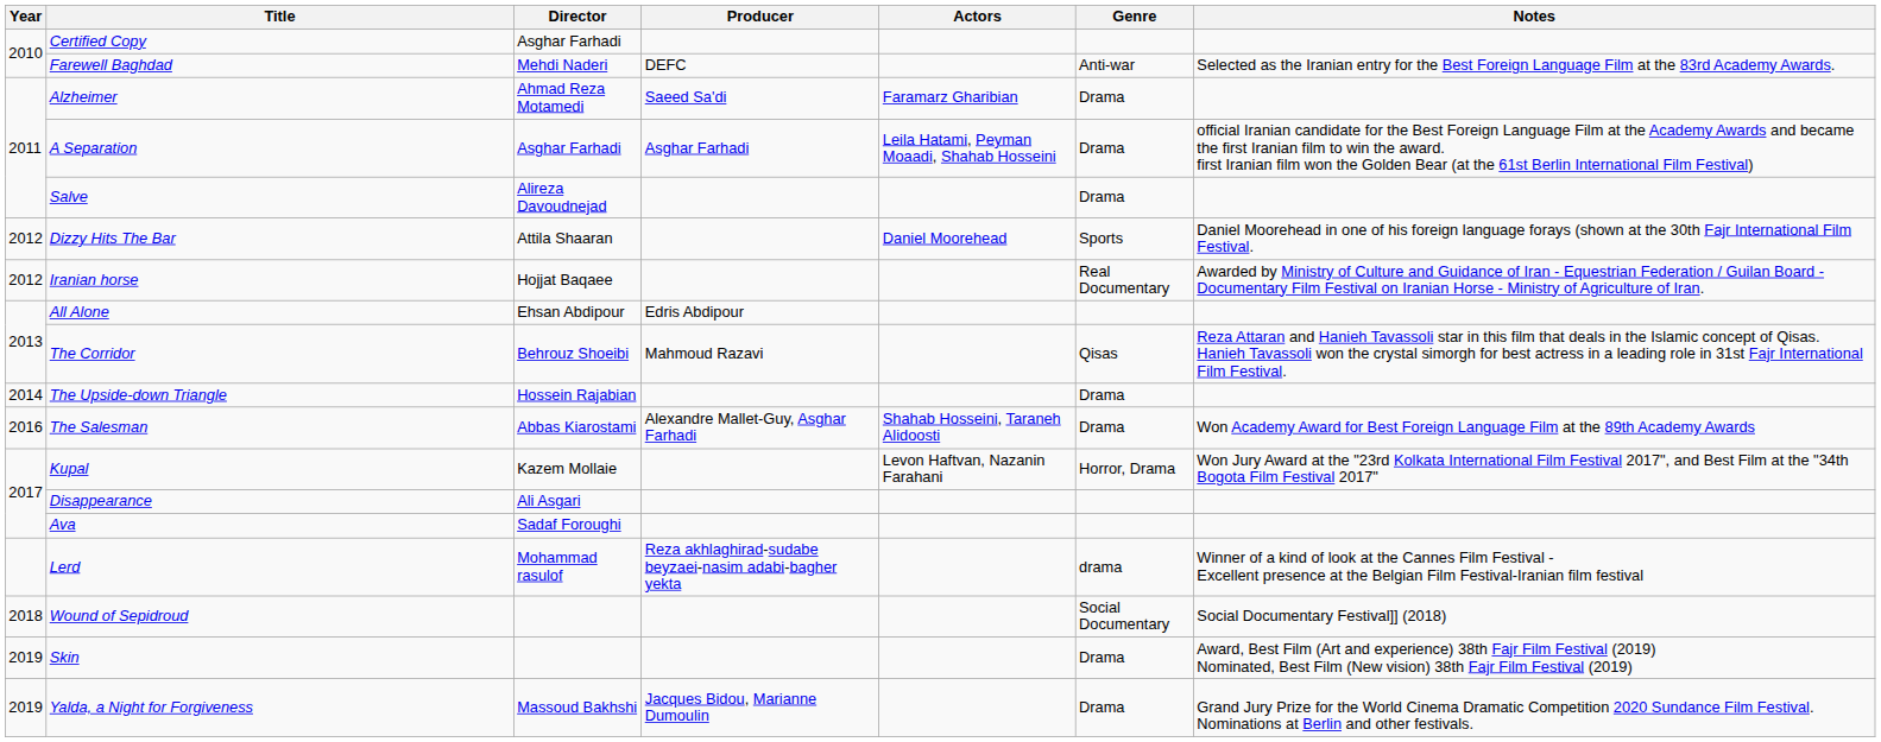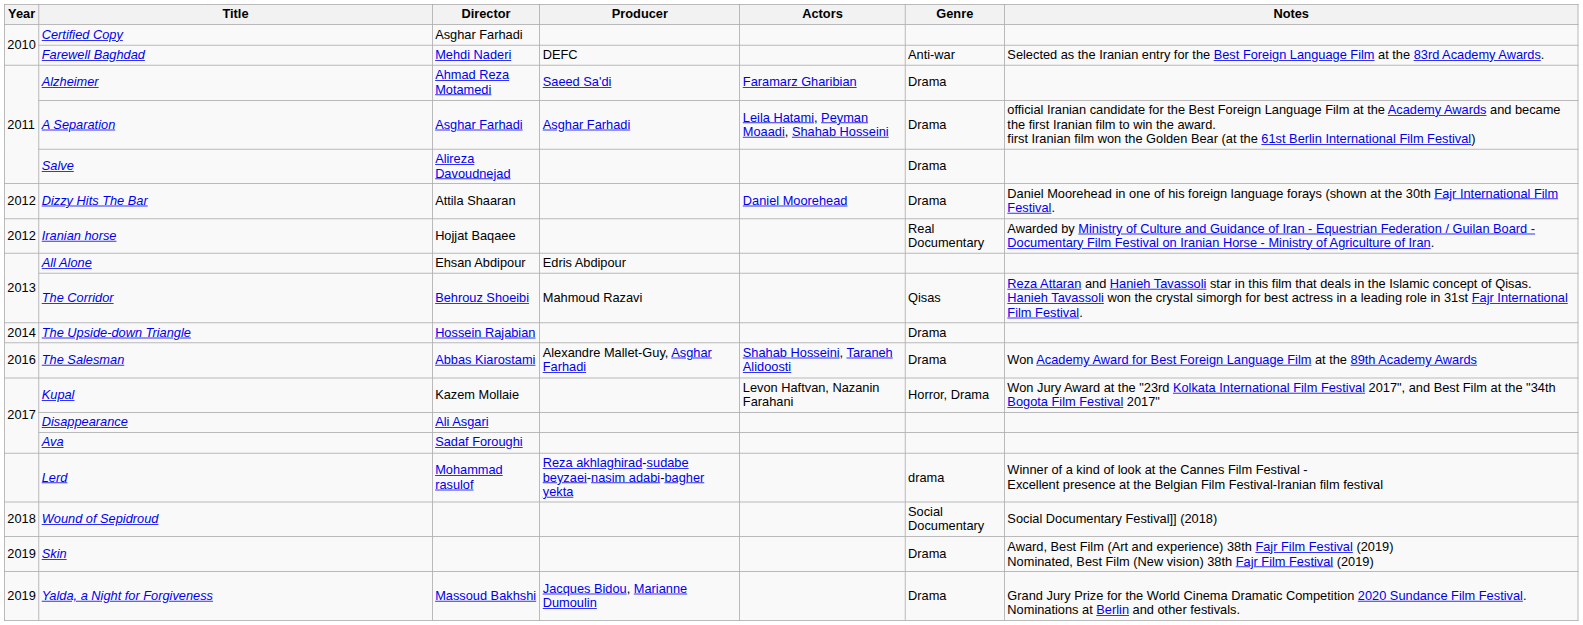 <table class="wikitable sortable">
 <tr>
 <th>Year</th>
 <th style="width: 25%;">Title</th>
 <th>Director</th>
 <th>Producer</th>
 <th>Actors</th>
 <th>Genre</th>
 <th>Notes</th>
 </tr>
 <tr>
 <td rowspan=2>2010</td>
 <td><em><a href='#'>Certified Copy</a></em></td>
 <td>Asghar Farhadi</td>
 <td></td>
 <td></td>
 <td></td>
 <td></td>
 </tr>
 <tr>
 <td><em><a href='#'>Farewell Baghdad</a></em></td>
 <td><a href='#'>Mehdi Naderi</a></td>
 <td>DEFC</td>
 <td></td>
 <td>Anti-war</td>
 <td>Selected as the Iranian entry for the <a href='#'>Best Foreign Language Film</a> at the <a href='#'>83rd Academy Awards</a>.</td>
 </tr>
 <tr>
 <td rowspan=3>2011</td>
 <td><em><a href='#'>Alzheimer</a></em></td>
 <td><a href='#'>Ahmad Reza Motamedi</a></td>
 <td><a href='#'>Saeed Sa'di</a></td>
 <td><a href='#'>Faramarz Gharibian</a></td>
 <td>Drama</td>
 <td></td>
 </tr>
 <tr>
 <td><em><a href='#'>A Separation</a></em></td>
 <td><a href='#'>Asghar Farhadi</a></td>
 <td><a href='#'>Asghar Farhadi</a></td>
 <td><a href='#'>Leila Hatami</a>, <a href='#'>Peyman Moaadi</a>, <a href='#'>Shahab Hosseini</a></td>
 <td>Drama</td>
 <td>official Iranian candidate for the Best Foreign Language Film at the <a href='#'>Academy Awards</a> and became the first Iranian film to win the award.<br>first Iranian film won the Golden Bear (at the <a href='#'>61st Berlin International Film Festival</a>)</td>
 </tr>
 <tr>
 <td><em><a href='#'>Salve</a></em></td>
 <td><a href='#'>Alireza Davoudnejad</a></td>
 <td></td>
 <td></td>
 <td>Drama</td>
 <td></td>
 </tr>
 <tr>
 <td>2012</td>
 <td><em><a href='#'>Dizzy Hits The Bar</a></em></td>
 <td>Attila Shaaran</td>
 <td></td>
 <td><a href='#'>Daniel Moorehead</a></td>
-<td>Sports</td>
+<td>Drama</td>
 <td>Daniel Moorehead in one of his foreign language forays  (shown at the 30th <a href='#'>Fajr International Film Festival</a>.</td>
 </tr>
 <tr>
 <td>2012</td>
 <td><em><a href='#'>Iranian horse </a></em></td>
 <td>Hojjat Baqaee</td>
 <td></td>
 <td></td>
 <td>Real Documentary</td>
 <td>Awarded by <a href='#'>Ministry of Culture and Guidance of Iran - Equestrian Federation / Guilan Board - Documentary Film Festival on Iranian Horse - Ministry of Agriculture of Iran</a>.</td>
 </tr>
 <tr>
 <td rowspan=2>2013</td>
 <td><em><a href='#'>All Alone</a></em></td>
 <td>Ehsan Abdipour</td>
 <td>Edris Abdipour</td>
 <td></td>
 <td></td>
 <td></td>
 </tr>
 <tr>
 <td><em><a href='#'>The Corridor</a></em></td>
 <td><a href='#'>Behrouz Shoeibi</a></td>
 <td>Mahmoud Razavi</td>
 <td></td>
 <td>Qisas</td>
 <td><a href='#'>Reza Attaran</a> and <a href='#'>Hanieh Tavassoli</a> star in this film that deals in the Islamic concept of Qisas. <a href='#'>Hanieh Tavassoli</a> won the crystal simorgh for best actress in a leading role in 31st <a href='#'>Fajr International Film Festival</a>.</td>
 </tr>
 <tr>
 <td>2014</td>
 <td><em><a href='#'>The Upside-down Triangle</a></em></td>
 <td><a href='#'>Hossein Rajabian</a></td>
 <td></td>
 <td></td>
 <td>Drama</td>
 <td></td>
 </tr>
 <tr>
 <td>2016</td>
 <td><em><a href='#'>The Salesman</a></em></td>
 <td><a href='#'>Abbas Kiarostami</a></td>
 <td>Alexandre Mallet-Guy, <a href='#'>Asghar Farhadi</a></td>
 <td><a href='#'>Shahab Hosseini</a>, <a href='#'>Taraneh Alidoosti</a></td>
 <td>Drama</td>
 <td>Won <a href='#'>Academy Award for Best Foreign Language Film</a> at the <a href='#'>89th Academy Awards</a></td>
 </tr>
 <tr>
 <td rowspan=3>2017</td>
 <td><em><a href='#'>Kupal</a></em></td>
 <td>Kazem Mollaie</td>
 <td></td>
 <td>Levon Haftvan, Nazanin Farahani</td>
 <td>Horror, Drama</td>
 <td>Won Jury Award at the "23rd <a href='#'>Kolkata International Film Festival</a> 2017", and Best Film at the "34th <a href='#'>Bogota Film Festival</a> 2017"</td>
 </tr>
 <tr>
 <td><em><a href='#'>Disappearance</a></em></td>
 <td><a href='#'>Ali Asgari</a></td>
 <td></td>
 <td></td>
 <td></td>
 <td></td>
 </tr>
 <tr>
 <td><em><a href='#'>Ava</a></em></td>
 <td><a href='#'>Sadaf Foroughi</a></td>
 <td></td>
 <td></td>
 <td></td>
 <td></td>
 </tr>
 <tr>
 <td></td>
 <td><em><a href='#'>Lerd</a></em></td>
 <td><a href='#'>Mohammad rasulof</a></td>
 <td><a href='#'>Reza akhlaghirad</a>-<a href='#'>sudabe beyzaei</a>-<a href='#'>nasim adabi</a>-<a href='#'>bagher yekta</a></td>
 <td></td>
 <td>drama</td>
 <td>Winner of a kind of look at the Cannes Film Festival -<br>Excellent presence at the Belgian Film Festival-Iranian film festival</td>
 </tr>
 <tr>
 <td>2018</td>
 <td><em><a href='#'>Wound of Sepidroud</a></em></td>
 <td></td>
 <td></td>
 <td></td>
 <td>Social Documentary</td>
 <td>Social Documentary Festival]] (2018)</td>
 </tr>
 <tr>
 <td>2019</td>
 <td><em><a href='#'>Skin</a></em></td>
 <td></td>
 <td></td>
 <td></td>
 <td>Drama</td>
 <td>Award, Best Film (Art and experience) 38th <a href='#'>Fajr Film Festival</a> (2019)<br>Nominated, Best Film (New vision) 38th <a href='#'>Fajr Film Festival</a> (2019)</td>
 </tr>
 <tr>
 <td>2019</td>
 <td><em><a href='#'>Yalda, a Night for Forgiveness</a></em></td>
 <td><a href='#'>Massoud Bakhshi</a></td>
 <td><a href='#'>Jacques Bidou</a>, <a href='#'>Marianne Dumoulin</a></td>
 <td></td>
 <td>Drama</td>
 <td><br>Grand Jury Prize for the World Cinema Dramatic Competition <a href='#'>2020 Sundance Film Festival</a>. Nominations at  <a href='#'>Berlin</a> and other festivals.</td>
 </tr>
 </table>
